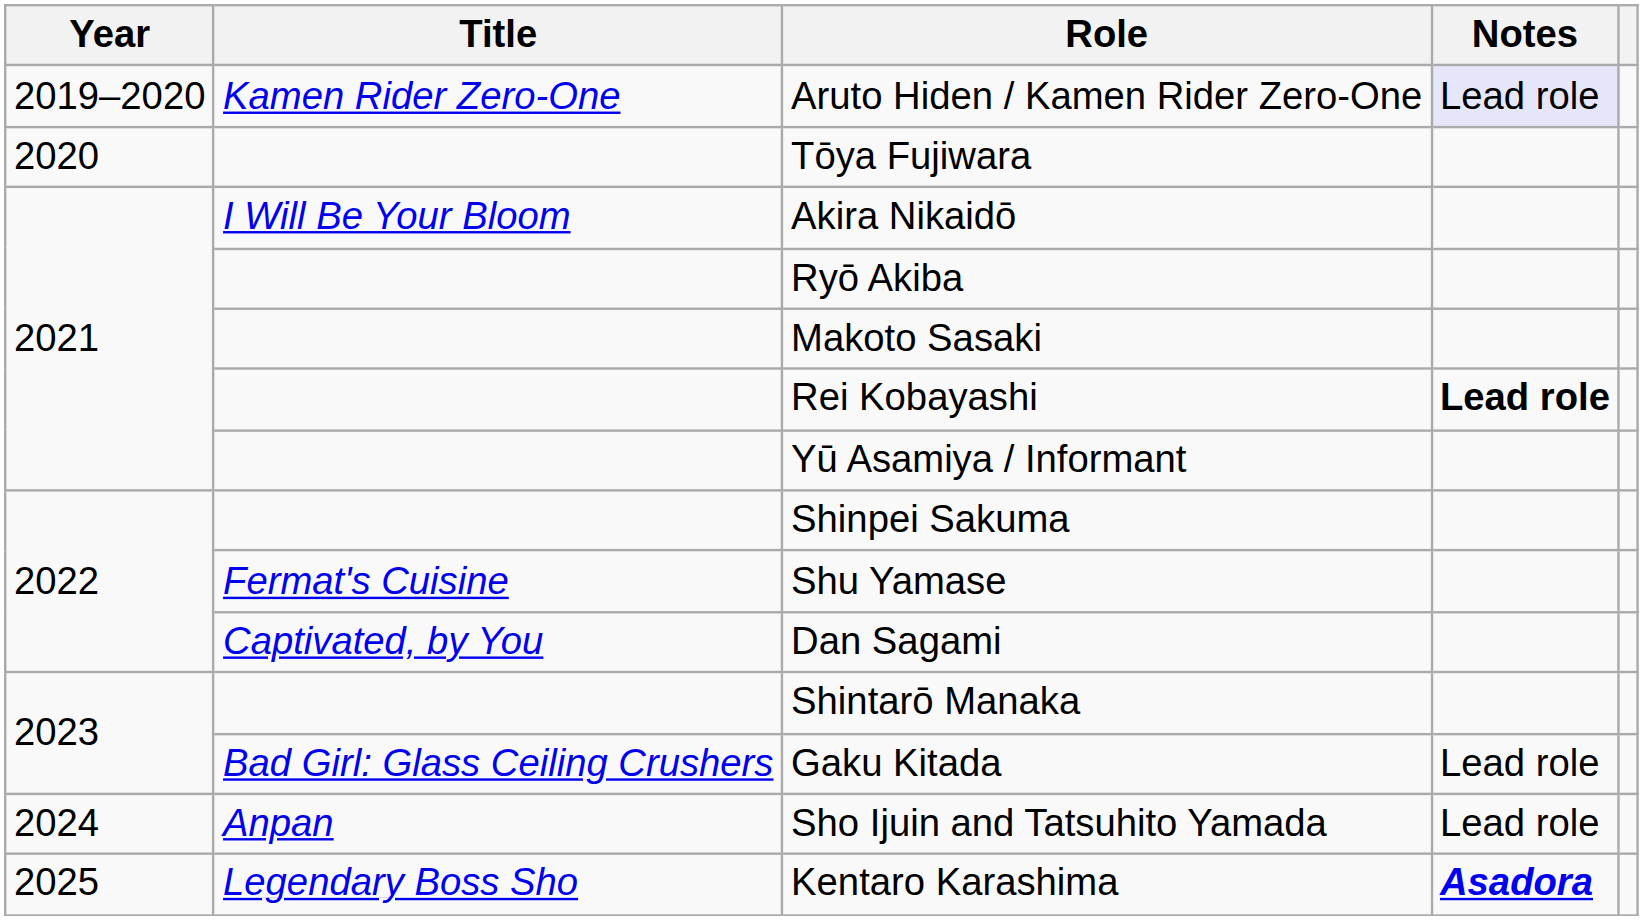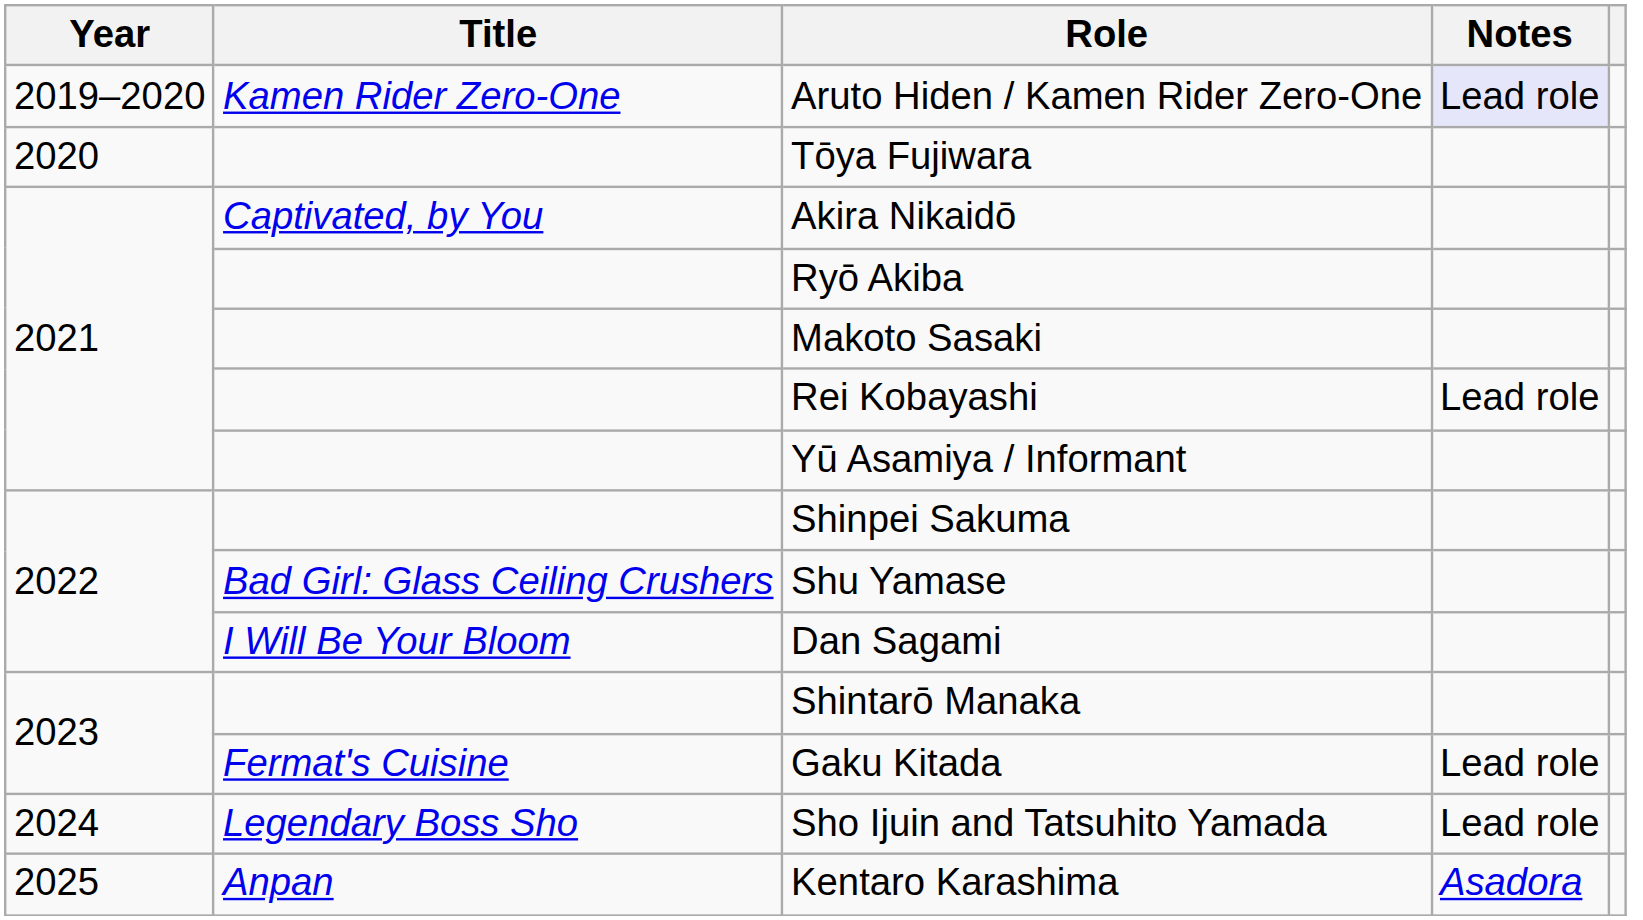 <table class="wikitable">
 <tr>
 <th>Year</th>
 <th>Title</th>
 <th>Role</th>
 <th>Notes</th>
 <th></th>
 </tr>
 <tr>
 <td>2019–2020</td>
 <td><em><a href='#'>Kamen Rider Zero-One</a></em></td>
 <td>Aruto Hiden / Kamen Rider Zero-One</td>
 <td style="background: lavender;">Lead role</td>
 <td></td>
 </tr>
 <tr>
 <td>2020</td>
 <td><em></em></td>
 <td>Tōya Fujiwara</td>
 <td></td>
 <td></td>
 </tr>
 <tr>
 <td rowspan="5">2021</td>
-<td><em><a href='#'>I Will Be Your Bloom</a></em></td>
+<td><em><a href='#'>Captivated, by You</a></em></td>
 <td>Akira Nikaidō</td>
 <td></td>
 <td></td>
 </tr>
 <tr>
 <td><em></em></td>
 <td>Ryō Akiba</td>
 <td></td>
 <td></td>
 </tr>
 <tr>
 <td><em></em></td>
 <td>Makoto Sasaki</td>
 <td></td>
 <td></td>
 </tr>
 <tr>
 <td><em></em></td>
 <td>Rei Kobayashi</td>
-<td><strong>Lead role</strong></td>
+<td>Lead role</td>
 <td></td>
 </tr>
 <tr>
 <td><em></em></td>
 <td>Yū Asamiya / Informant</td>
 <td></td>
 <td></td>
 </tr>
 <tr>
 <td rowspan="3">2022</td>
 <td><em></em></td>
 <td>Shinpei Sakuma</td>
 <td></td>
 <td></td>
 </tr>
 <tr>
-<td><em><a href='#'>Fermat's Cuisine</a></em></td>
+<td><em><a href='#'>Bad Girl: Glass Ceiling Crushers</a></em></td>
 <td>Shu Yamase</td>
 <td></td>
 <td></td>
 </tr>
 <tr>
-<td><em><a href='#'>Captivated, by You</a></em></td>
+<td><em><a href='#'>I Will Be Your Bloom</a></em></td>
 <td>Dan Sagami</td>
 <td></td>
 <td></td>
 </tr>
 <tr>
 <td rowspan="2">2023</td>
 <td><em></em></td>
 <td>Shintarō Manaka</td>
 <td></td>
 <td></td>
 </tr>
 <tr>
-<td><em><a href='#'>Bad Girl: Glass Ceiling Crushers</a></em></td>
+<td><em><a href='#'>Fermat's Cuisine</a></em></td>
 <td>Gaku Kitada</td>
 <td>Lead role</td>
 <td></td>
 </tr>
 <tr>
 <td>2024</td>
-<td><em><a href='#'>Anpan</a></em></td>
+<td><em><a href='#'>Legendary Boss Sho</a></em></td>
 <td>Sho Ijuin and Tatsuhito Yamada</td>
 <td>Lead role</td>
 <td></td>
 </tr>
 <tr>
 <td>2025</td>
-<td><em><a href='#'>Legendary Boss Sho</a></em></td>
+<td><em><a href='#'>Anpan</a></em></td>
 <td>Kentaro Karashima</td>
-<td><strong><em><a href='#'>Asadora</a></em></strong></td>
+<td><em><a href='#'>Asadora</a></em></td>
 <td></td>
 </tr>
 <tr>
 </tr>
 </table>
